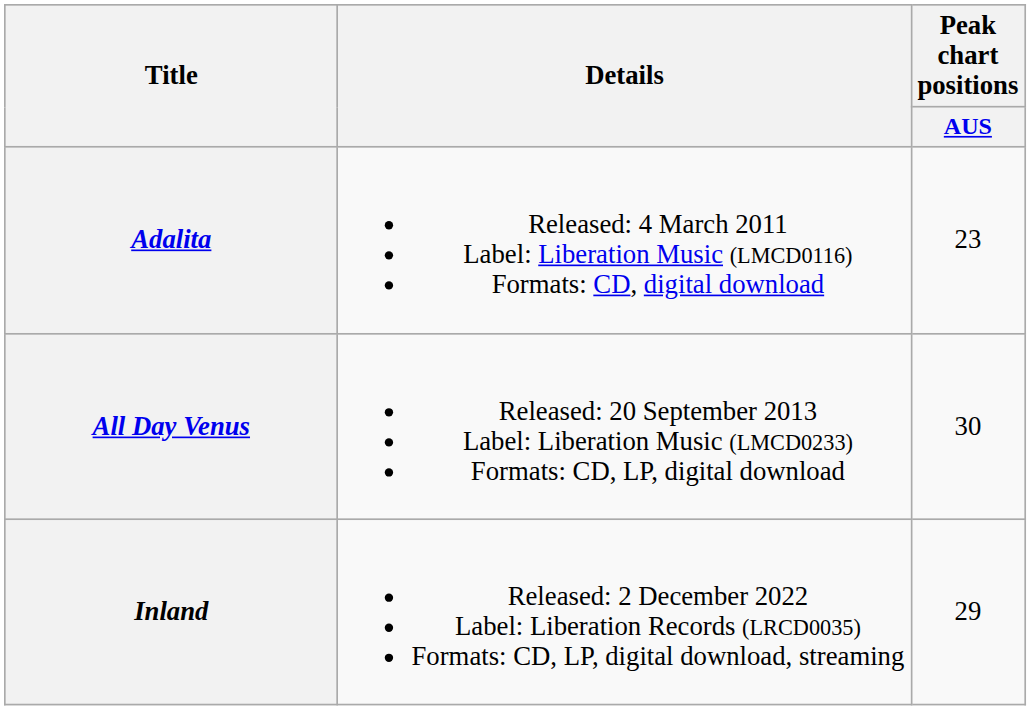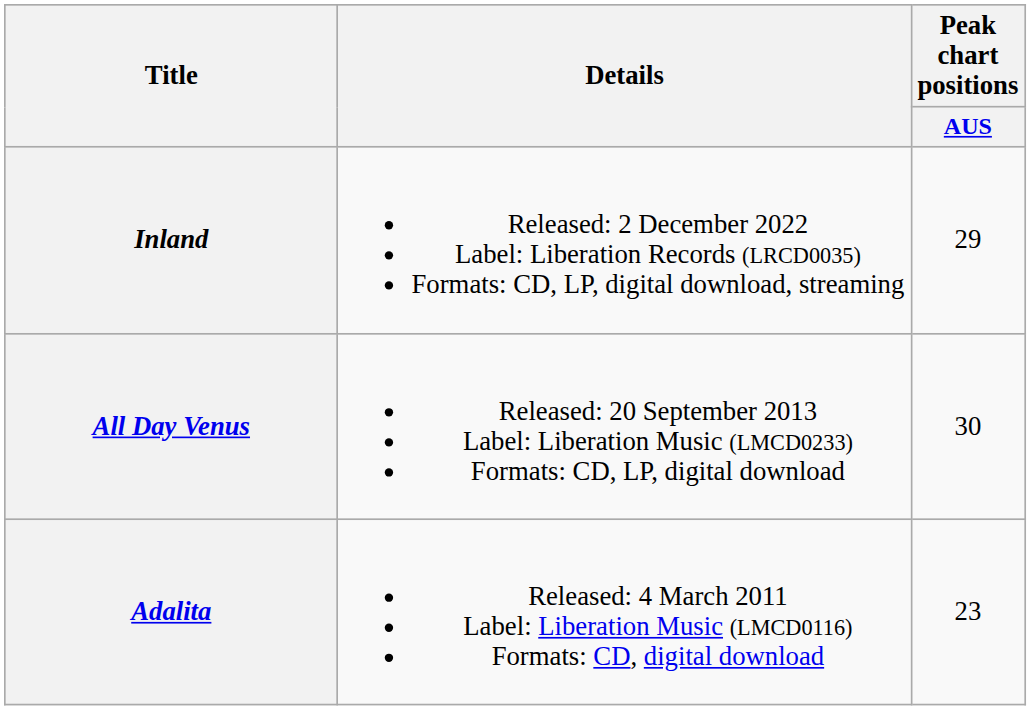 <table class="wikitable plainrowheaders" style="text-align:center;">
 <tr>
 <th scope="col" rowspan="2" style="width:12em;">Title</th>
 <th scope="col" rowspan="2" style="width:21em;">Details</th>
 <th scope="col" colspan="1">Peak chart positions</th>
 </tr>
 <tr>
 <th scope="col" style="width:3em;font-size:90%;"><a href='#'>AUS</a><br></th>
 </tr>
 <tr>
-<th scope="row"><em><a href='#'>Adalita</a></em></th>
-<td><br><ul><li>Released: 4 March 2011</li><li>Label: <a href='#'>Liberation Music</a> <small>(LMCD0116)</small></li><li>Formats: <a href='#'>CD</a>, <a href='#'>digital download</a></li></ul></td>
-<td>23</td>
+<th scope="row"><em>Inland</em></th>
+<td><br><ul><li>Released: 2 December 2022</li><li>Label: Liberation Records <small>(LRCD0035)</small></li><li>Formats: CD, LP, digital download, streaming</li></ul></td>
+<td>29<br></td>
 </tr>
 <tr>
 <th scope="row"><em><a href='#'>All Day Venus</a></em></th>
 <td><br><ul><li>Released: 20 September 2013</li><li>Label: Liberation Music <small>(LMCD0233)</small></li><li>Formats: CD, LP, digital download</li></ul></td>
 <td>30</td>
 </tr>
 <tr>
-<th scope="row"><em>Inland</em></th>
-<td><br><ul><li>Released: 2 December 2022</li><li>Label: Liberation Records <small>(LRCD0035)</small></li><li>Formats: CD, LP, digital download, streaming</li></ul></td>
-<td>29<br></td>
+<th scope="row"><em><a href='#'>Adalita</a></em></th>
+<td><br><ul><li>Released: 4 March 2011</li><li>Label: <a href='#'>Liberation Music</a> <small>(LMCD0116)</small></li><li>Formats: <a href='#'>CD</a>, <a href='#'>digital download</a></li></ul></td>
+<td>23</td>
 </tr>
 </table>
